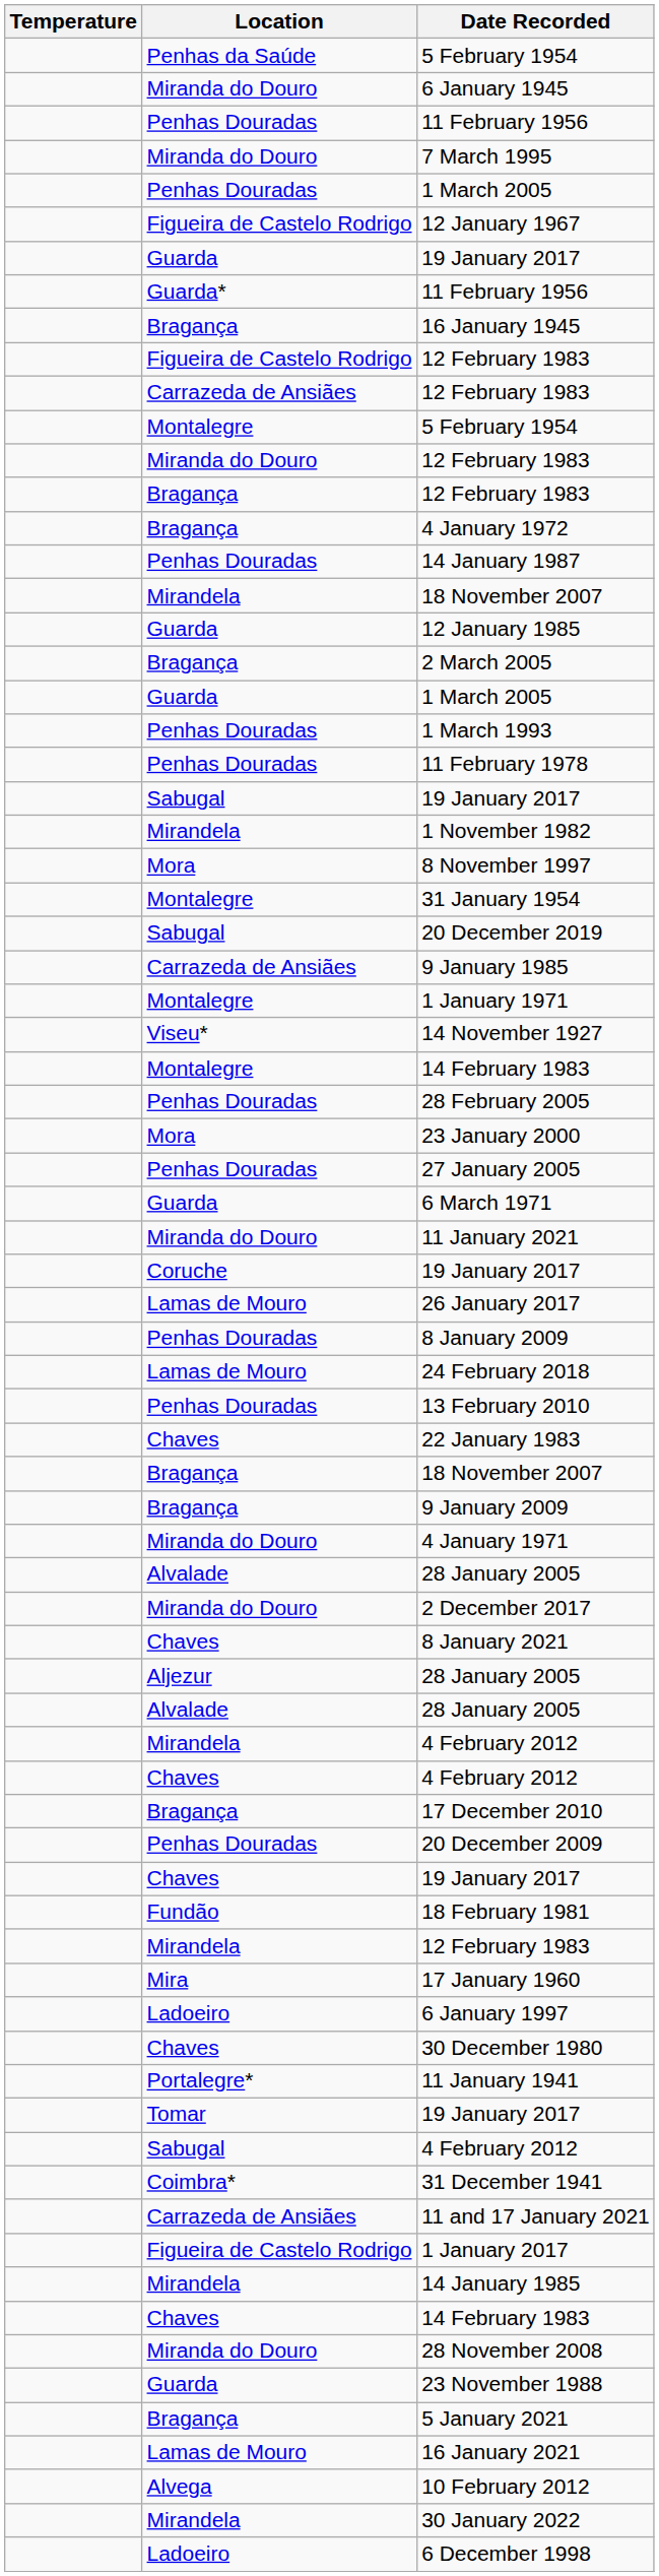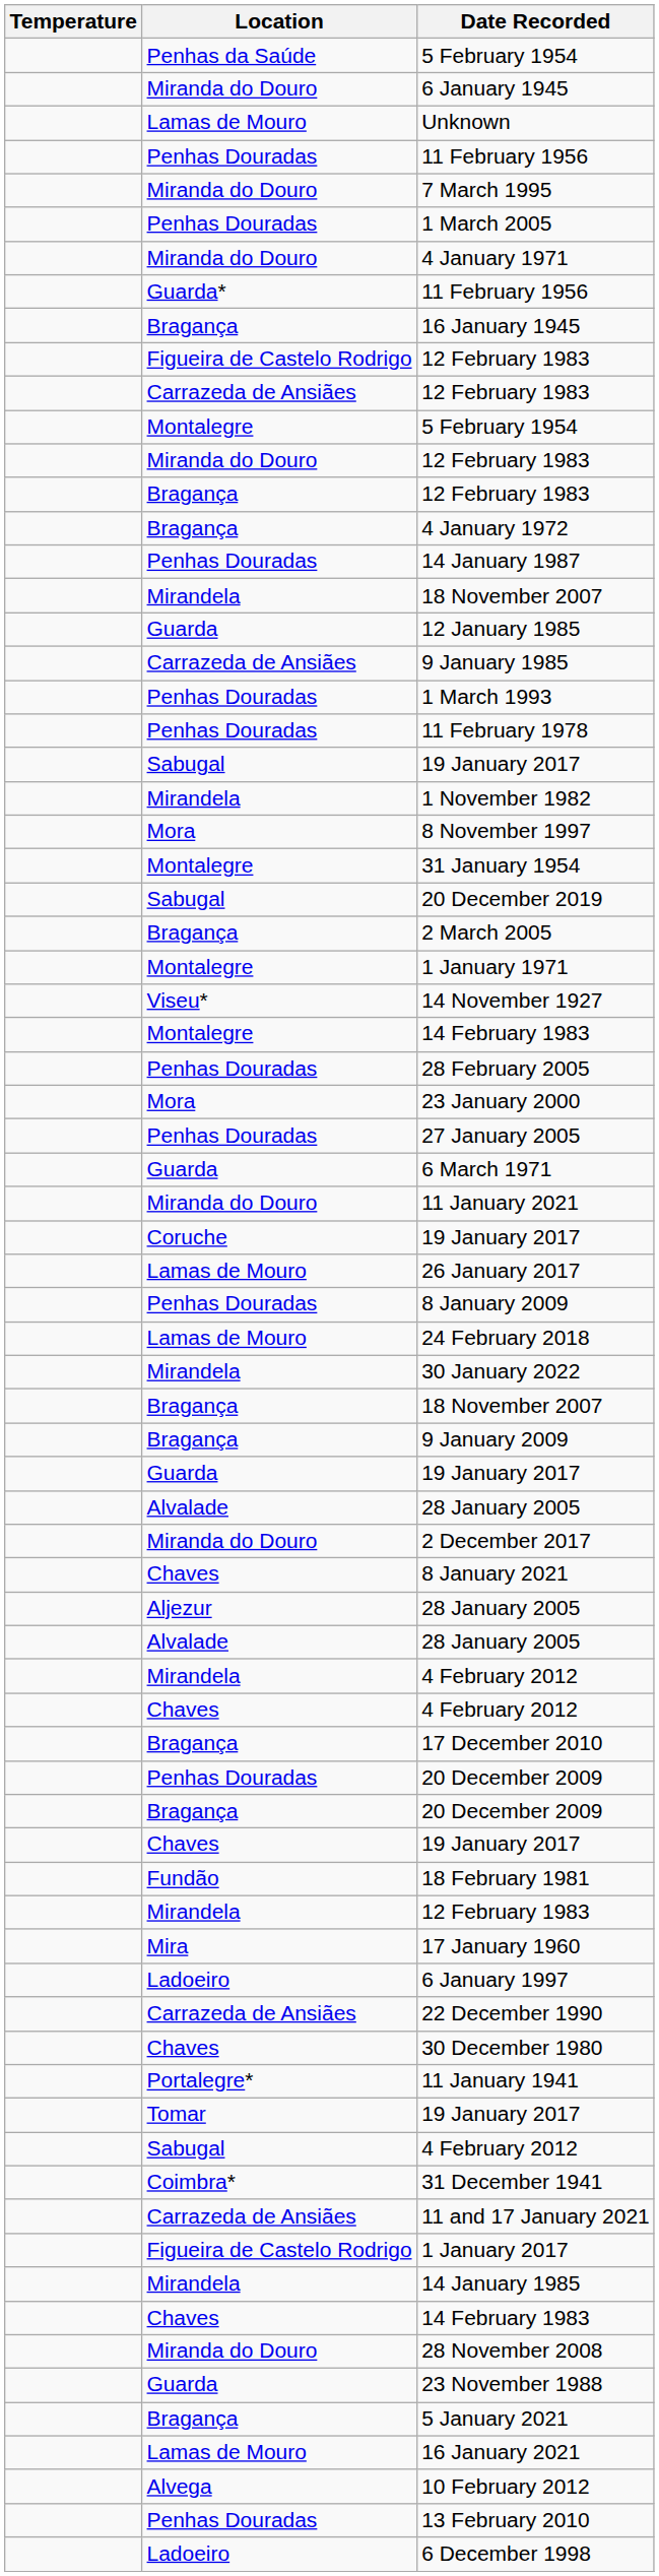 <table class="wikitable sortable" border="1">
 <tr>
 <th>Temperature</th>
 <th>Location</th>
 <th>Date Recorded</th>
 </tr>
 <tr>
 <td></td>
 <td><a href='#'>Penhas da Saúde</a></td>
 <td>5 February 1954</td>
 </tr>
 <tr>
 <td></td>
 <td><a href='#'>Miranda do Douro</a></td>
 <td>6 January 1945</td>
 </tr>
 <tr>
 <td></td>
+<td><a href='#'>Lamas de Mouro</a></td>
+<td>Unknown</td>
+</tr>
+<tr>
+<td></td>
 <td><a href='#'>Penhas Douradas</a></td>
 <td>11 February 1956</td>
 </tr>
 <tr>
 <td></td>
 <td><a href='#'>Miranda do Douro</a></td>
 <td>7 March  1995</td>
 </tr>
 <tr>
 <td></td>
 <td><a href='#'>Penhas Douradas</a></td>
 <td>1 March 2005</td>
 </tr>
 <tr>
 <td></td>
-<td><a href='#'>Figueira de Castelo Rodrigo</a></td>
-<td>12 January 1967</td>
-</tr>
-<tr>
-<td></td>
-<td><a href='#'>Guarda</a></td>
-<td>19 January 2017</td>
+<td><a href='#'>Miranda do Douro</a></td>
+<td>4 January 1971</td>
 </tr>
 <tr>
 <td></td>
 <td><a href='#'>Guarda</a>*</td>
 <td>11 February 1956</td>
 </tr>
 <tr>
 <td></td>
 <td><a href='#'>Bragança</a></td>
 <td>16 January 1945</td>
 </tr>
 <tr>
 <td></td>
 <td><a href='#'>Figueira de Castelo Rodrigo</a></td>
 <td>12 February 1983</td>
 </tr>
 <tr>
 <td></td>
 <td><a href='#'>Carrazeda de Ansiães</a></td>
 <td>12 February 1983</td>
 </tr>
 <tr>
 <td></td>
 <td><a href='#'>Montalegre</a></td>
 <td>5 February 1954</td>
 </tr>
 <tr>
 <td></td>
 <td><a href='#'>Miranda do Douro</a></td>
 <td>12 February 1983</td>
 </tr>
 <tr>
 <td></td>
 <td><a href='#'>Bragança</a></td>
 <td>12 February 1983</td>
 </tr>
 <tr>
 <td></td>
 <td><a href='#'>Bragança</a></td>
 <td>4 January 1972</td>
 </tr>
 <tr>
 <td></td>
 <td><a href='#'>Penhas Douradas</a></td>
 <td>14 January 1987</td>
 </tr>
 <tr>
 <td></td>
 <td><a href='#'>Mirandela</a></td>
 <td>18 November 2007</td>
 </tr>
 <tr>
 <td></td>
 <td><a href='#'>Guarda</a></td>
 <td>12 January 1985</td>
 </tr>
 <tr>
 <td></td>
-<td><a href='#'>Bragança</a></td>
-<td>2 March 2005</td>
-</tr>
-<tr>
-<td></td>
-<td><a href='#'>Guarda</a></td>
-<td>1 March 2005</td>
+<td><a href='#'>Carrazeda de Ansiães</a></td>
+<td>9 January 1985</td>
 </tr>
 <tr>
 <td></td>
 <td><a href='#'>Penhas Douradas</a></td>
 <td>1 March 1993</td>
 </tr>
 <tr>
 <td></td>
 <td><a href='#'>Penhas Douradas</a></td>
 <td>11 February 1978</td>
 </tr>
 <tr>
 <td></td>
 <td><a href='#'>Sabugal</a></td>
 <td>19 January 2017</td>
 </tr>
 <tr>
 <td></td>
 <td><a href='#'>Mirandela</a></td>
 <td>1 November 1982</td>
 </tr>
 <tr>
 <td></td>
 <td><a href='#'>Mora</a></td>
 <td>8 November 1997</td>
 </tr>
 <tr>
 <td></td>
 <td><a href='#'>Montalegre</a></td>
 <td>31 January 1954</td>
 </tr>
 <tr>
 <td></td>
 <td><a href='#'>Sabugal</a></td>
 <td>20 December 2019</td>
 </tr>
 <tr>
 <td></td>
-<td><a href='#'>Carrazeda de Ansiães</a></td>
-<td>9 January 1985</td>
+<td><a href='#'>Bragança</a></td>
+<td>2 March 2005</td>
 </tr>
 <tr>
 <td></td>
 <td><a href='#'>Montalegre</a></td>
 <td>1 January 1971</td>
 </tr>
 <tr>
 <td></td>
 <td><a href='#'>Viseu</a>*</td>
 <td>14 November 1927</td>
 </tr>
 <tr>
 <td></td>
 <td><a href='#'>Montalegre</a></td>
 <td>14 February 1983</td>
 </tr>
 <tr>
 <td></td>
 <td><a href='#'>Penhas Douradas</a></td>
 <td>28 February 2005</td>
 </tr>
 <tr>
 <td></td>
 <td><a href='#'>Mora</a></td>
 <td>23 January 2000</td>
 </tr>
 <tr>
 <td></td>
 <td><a href='#'>Penhas Douradas</a></td>
 <td>27 January 2005</td>
 </tr>
 <tr>
 <td></td>
 <td><a href='#'>Guarda</a></td>
 <td>6 March 1971</td>
 </tr>
 <tr>
 <td></td>
 <td><a href='#'>Miranda do Douro</a></td>
 <td>11 January 2021</td>
 </tr>
 <tr>
 <td></td>
 <td><a href='#'>Coruche</a></td>
 <td>19 January 2017</td>
 </tr>
 <tr>
 <td></td>
 <td><a href='#'>Lamas de Mouro</a></td>
 <td>26 January 2017</td>
 </tr>
 <tr>
 <td></td>
 <td><a href='#'>Penhas Douradas</a></td>
 <td>8 January 2009</td>
 </tr>
 <tr>
 <td></td>
 <td><a href='#'>Lamas de Mouro</a></td>
 <td>24 February 2018</td>
 </tr>
 <tr>
 <td></td>
-<td><a href='#'>Penhas Douradas</a></td>
-<td>13 February 2010</td>
-</tr>
-<tr>
-<td></td>
-<td><a href='#'>Chaves</a></td>
-<td>22 January 1983</td>
+<td><a href='#'>Mirandela</a></td>
+<td>30 January 2022</td>
 </tr>
 <tr>
 <td></td>
 <td><a href='#'>Bragança</a></td>
 <td>18 November 2007</td>
 </tr>
 <tr>
 <td></td>
 <td><a href='#'>Bragança</a></td>
 <td>9 January 2009</td>
 </tr>
 <tr>
 <td></td>
-<td><a href='#'>Miranda do Douro</a></td>
-<td>4 January 1971</td>
+<td><a href='#'>Guarda</a></td>
+<td>19 January 2017</td>
 </tr>
 <tr>
 <td></td>
 <td><a href='#'>Alvalade</a></td>
 <td>28 January 2005</td>
 </tr>
 <tr>
 <td></td>
 <td><a href='#'>Miranda do Douro</a></td>
 <td>2 December 2017</td>
 </tr>
 <tr>
 <td></td>
 <td><a href='#'>Chaves</a></td>
 <td>8 January 2021</td>
 </tr>
 <tr>
 <td></td>
 <td><a href='#'>Aljezur</a></td>
 <td>28 January 2005</td>
 </tr>
 <tr>
 <td></td>
 <td><a href='#'>Alvalade</a></td>
 <td>28 January 2005</td>
 </tr>
 <tr>
 <td></td>
 <td><a href='#'>Mirandela</a></td>
 <td>4 February 2012</td>
 </tr>
 <tr>
 <td></td>
 <td><a href='#'>Chaves</a></td>
 <td>4 February 2012</td>
 </tr>
 <tr>
 <td></td>
 <td><a href='#'>Bragança</a></td>
 <td>17 December 2010</td>
 </tr>
 <tr>
 <td></td>
 <td><a href='#'>Penhas Douradas</a></td>
 <td>20 December 2009</td>
 </tr>
 <tr>
 <td></td>
+<td><a href='#'>Bragança</a></td>
+<td>20 December 2009</td>
+</tr>
+<tr>
+<td></td>
 <td><a href='#'>Chaves</a></td>
 <td>19 January 2017</td>
 </tr>
 <tr>
 <td></td>
 <td><a href='#'>Fundão</a></td>
 <td>18 February 1981</td>
 </tr>
 <tr>
 <td></td>
 <td><a href='#'>Mirandela</a></td>
 <td>12 February 1983</td>
 </tr>
 <tr>
 <td></td>
 <td><a href='#'>Mira</a></td>
 <td>17 January 1960</td>
 </tr>
 <tr>
 <td></td>
 <td><a href='#'>Ladoeiro</a></td>
 <td>6 January 1997</td>
+</tr>
+<tr>
+<td></td>
+<td><a href='#'>Carrazeda de Ansiães</a></td>
+<td>22 December 1990</td>
 </tr>
 <tr>
 <td></td>
 <td><a href='#'>Chaves</a></td>
 <td>30 December 1980</td>
 </tr>
 <tr>
 <td></td>
 <td><a href='#'>Portalegre</a>*</td>
 <td>11 January 1941</td>
 </tr>
 <tr>
 <td></td>
 <td><a href='#'>Tomar</a></td>
 <td>19 January 2017</td>
 </tr>
 <tr>
 <td></td>
 <td><a href='#'>Sabugal</a></td>
 <td>4 February 2012</td>
 </tr>
 <tr>
 <td></td>
 <td><a href='#'>Coimbra</a>*</td>
 <td>31 December 1941</td>
 </tr>
 <tr>
 <td></td>
 <td><a href='#'>Carrazeda de Ansiães</a></td>
 <td>11 and 17 January 2021</td>
 </tr>
 <tr>
 <td></td>
 <td><a href='#'>Figueira de Castelo Rodrigo</a></td>
 <td>1 January 2017</td>
 </tr>
 <tr>
 <td></td>
 <td><a href='#'>Mirandela</a></td>
 <td>14 January 1985</td>
 </tr>
 <tr>
 <td></td>
 <td><a href='#'>Chaves</a></td>
 <td>14 February 1983</td>
 </tr>
 <tr>
 <td></td>
 <td><a href='#'>Miranda do Douro</a></td>
 <td>28 November 2008</td>
 </tr>
 <tr>
 <td></td>
 <td><a href='#'>Guarda</a></td>
 <td>23 November 1988</td>
 </tr>
 <tr>
 <td></td>
 <td><a href='#'>Bragança</a></td>
 <td>5 January 2021</td>
 </tr>
 <tr>
 <td></td>
 <td><a href='#'>Lamas de Mouro</a></td>
 <td>16 January 2021</td>
 </tr>
 <tr>
 <td></td>
 <td><a href='#'>Alvega</a></td>
 <td>10 February 2012</td>
 </tr>
 <tr>
 <td></td>
-<td><a href='#'>Mirandela</a></td>
-<td>30 January 2022</td>
+<td><a href='#'>Penhas Douradas</a></td>
+<td>13 February 2010</td>
 </tr>
 <tr>
 <td></td>
 <td><a href='#'>Ladoeiro</a></td>
 <td>6 December 1998</td>
 </tr>
 <tr>
 </tr>
 </table>
